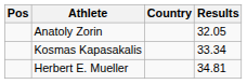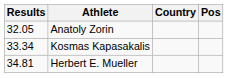 <table class="wikitable">
 <tr>
-<th>Pos</th>
+<th>Results</th>
 <th>Athlete</th>
 <th>Country</th>
-<th>Results</th>
+<th>Pos</th>
 </tr>
 <tr>
-<td align="center"></td>
+<td>32.05</td>
 <td>Anatoly Zorin</td>
 <td></td>
-<td>32.05</td>
+<td align="center"></td>
 </tr>
 <tr>
-<td align="center"></td>
+<td>33.34</td>
 <td>Kosmas Kapasakalis</td>
 <td></td>
-<td>33.34</td>
+<td align="center"></td>
 </tr>
 <tr>
-<td align="center"></td>
+<td>34.81</td>
 <td>Herbert E. Mueller</td>
 <td></td>
-<td>34.81</td>
+<td align="center"></td>
 </tr>
 </table>
